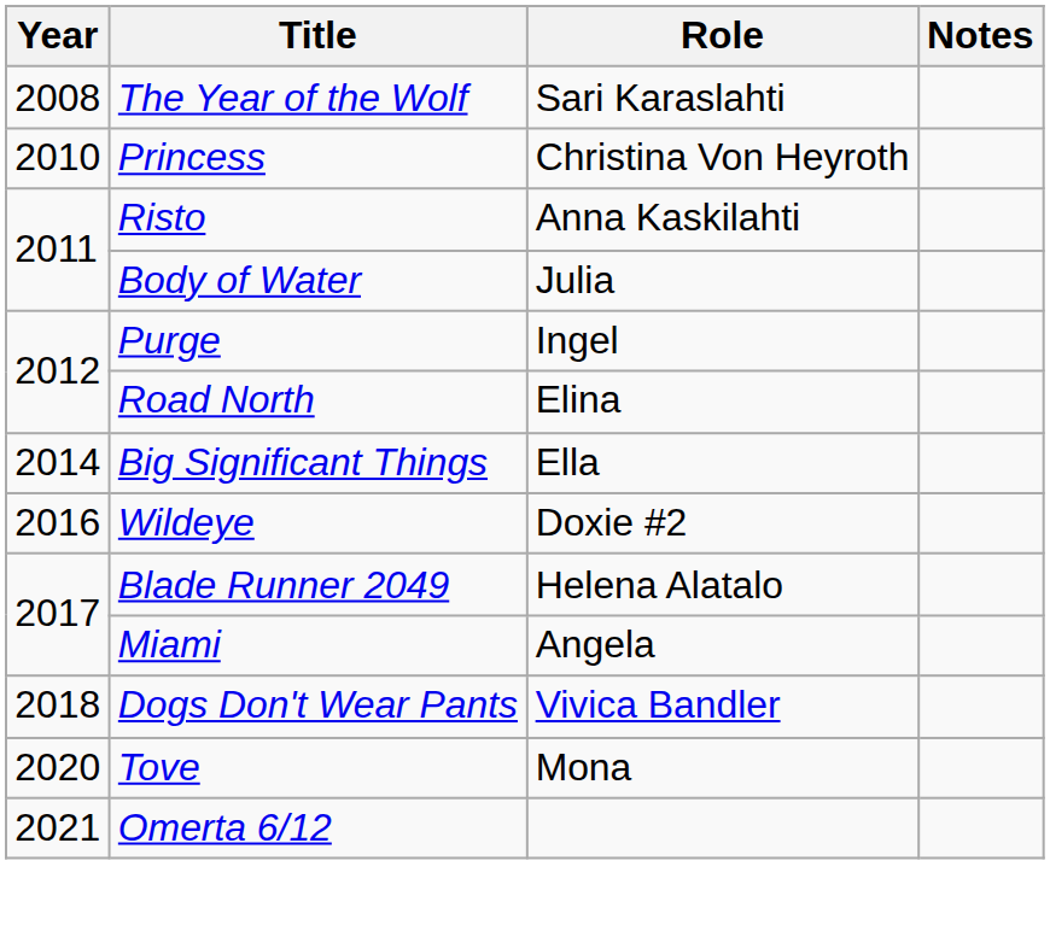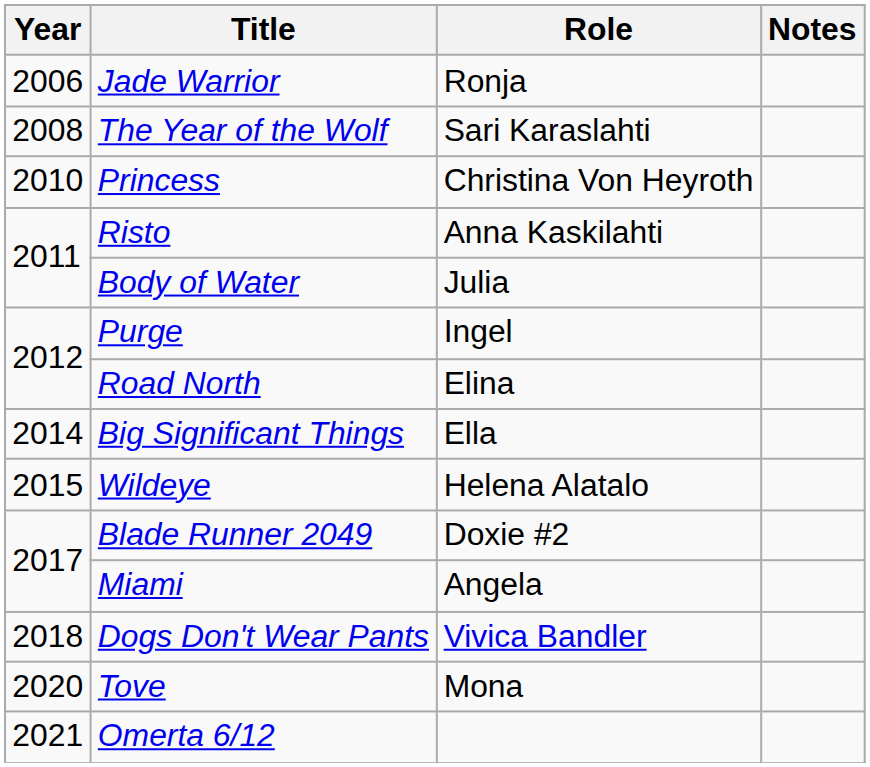 <table class="wikitable sortable">
 <tr>
 <th>Year</th>
 <th>Title</th>
 <th>Role</th>
 <th class="unsortable">Notes</th>
+</tr>
+<tr>
+<td>2006</td>
+<td><em><a href='#'>Jade Warrior</a></em></td>
+<td>Ronja</td>
+<td></td>
 </tr>
 <tr>
 <td>2008</td>
 <td><em><a href='#'>The Year of the Wolf</a></em></td>
 <td>Sari Karaslahti</td>
 <td></td>
 </tr>
 <tr>
 <td>2010</td>
 <td><em><a href='#'>Princess</a></em></td>
 <td>Christina Von Heyroth</td>
 <td></td>
 </tr>
 <tr>
 <td rowspan=2>2011</td>
 <td><em><a href='#'>Risto</a></em></td>
 <td>Anna Kaskilahti</td>
 <td></td>
 </tr>
 <tr>
 <td><em><a href='#'>Body of Water</a></em></td>
 <td>Julia</td>
 <td></td>
 </tr>
 <tr>
 <td rowspan=2>2012</td>
 <td><em><a href='#'>Purge</a></em></td>
 <td>Ingel</td>
 <td></td>
 </tr>
 <tr>
 <td><em><a href='#'>Road North</a></em></td>
 <td>Elina</td>
 <td></td>
 </tr>
 <tr>
 <td>2014</td>
 <td><em><a href='#'>Big Significant Things</a></em></td>
 <td>Ella</td>
 <td></td>
 </tr>
 <tr>
-<td>2016</td>
+<td>2015</td>
 <td><em><a href='#'>Wildeye</a></em></td>
-<td>Doxie #2</td>
+<td>Helena Alatalo</td>
 <td></td>
 </tr>
 <tr>
 <td rowspan=2>2017</td>
 <td><em><a href='#'>Blade Runner 2049</a></em></td>
-<td>Helena Alatalo</td>
+<td>Doxie #2</td>
 <td></td>
 </tr>
 <tr>
 <td><em><a href='#'>Miami</a></em></td>
 <td>Angela</td>
 <td></td>
 </tr>
 <tr>
 <td>2018</td>
 <td><em><a href='#'>Dogs Don't Wear Pants</a></em></td>
 <td><a href='#'>Vivica Bandler</a></td>
 <td></td>
 </tr>
 <tr>
 <td>2020</td>
 <td><em><a href='#'>Tove</a></em></td>
 <td>Mona</td>
 <td></td>
 </tr>
 <tr>
 <td>2021</td>
 <td><em><a href='#'>Omerta 6/12</a></em></td>
 <td></td>
 <td></td>
 </tr>
 </table>
